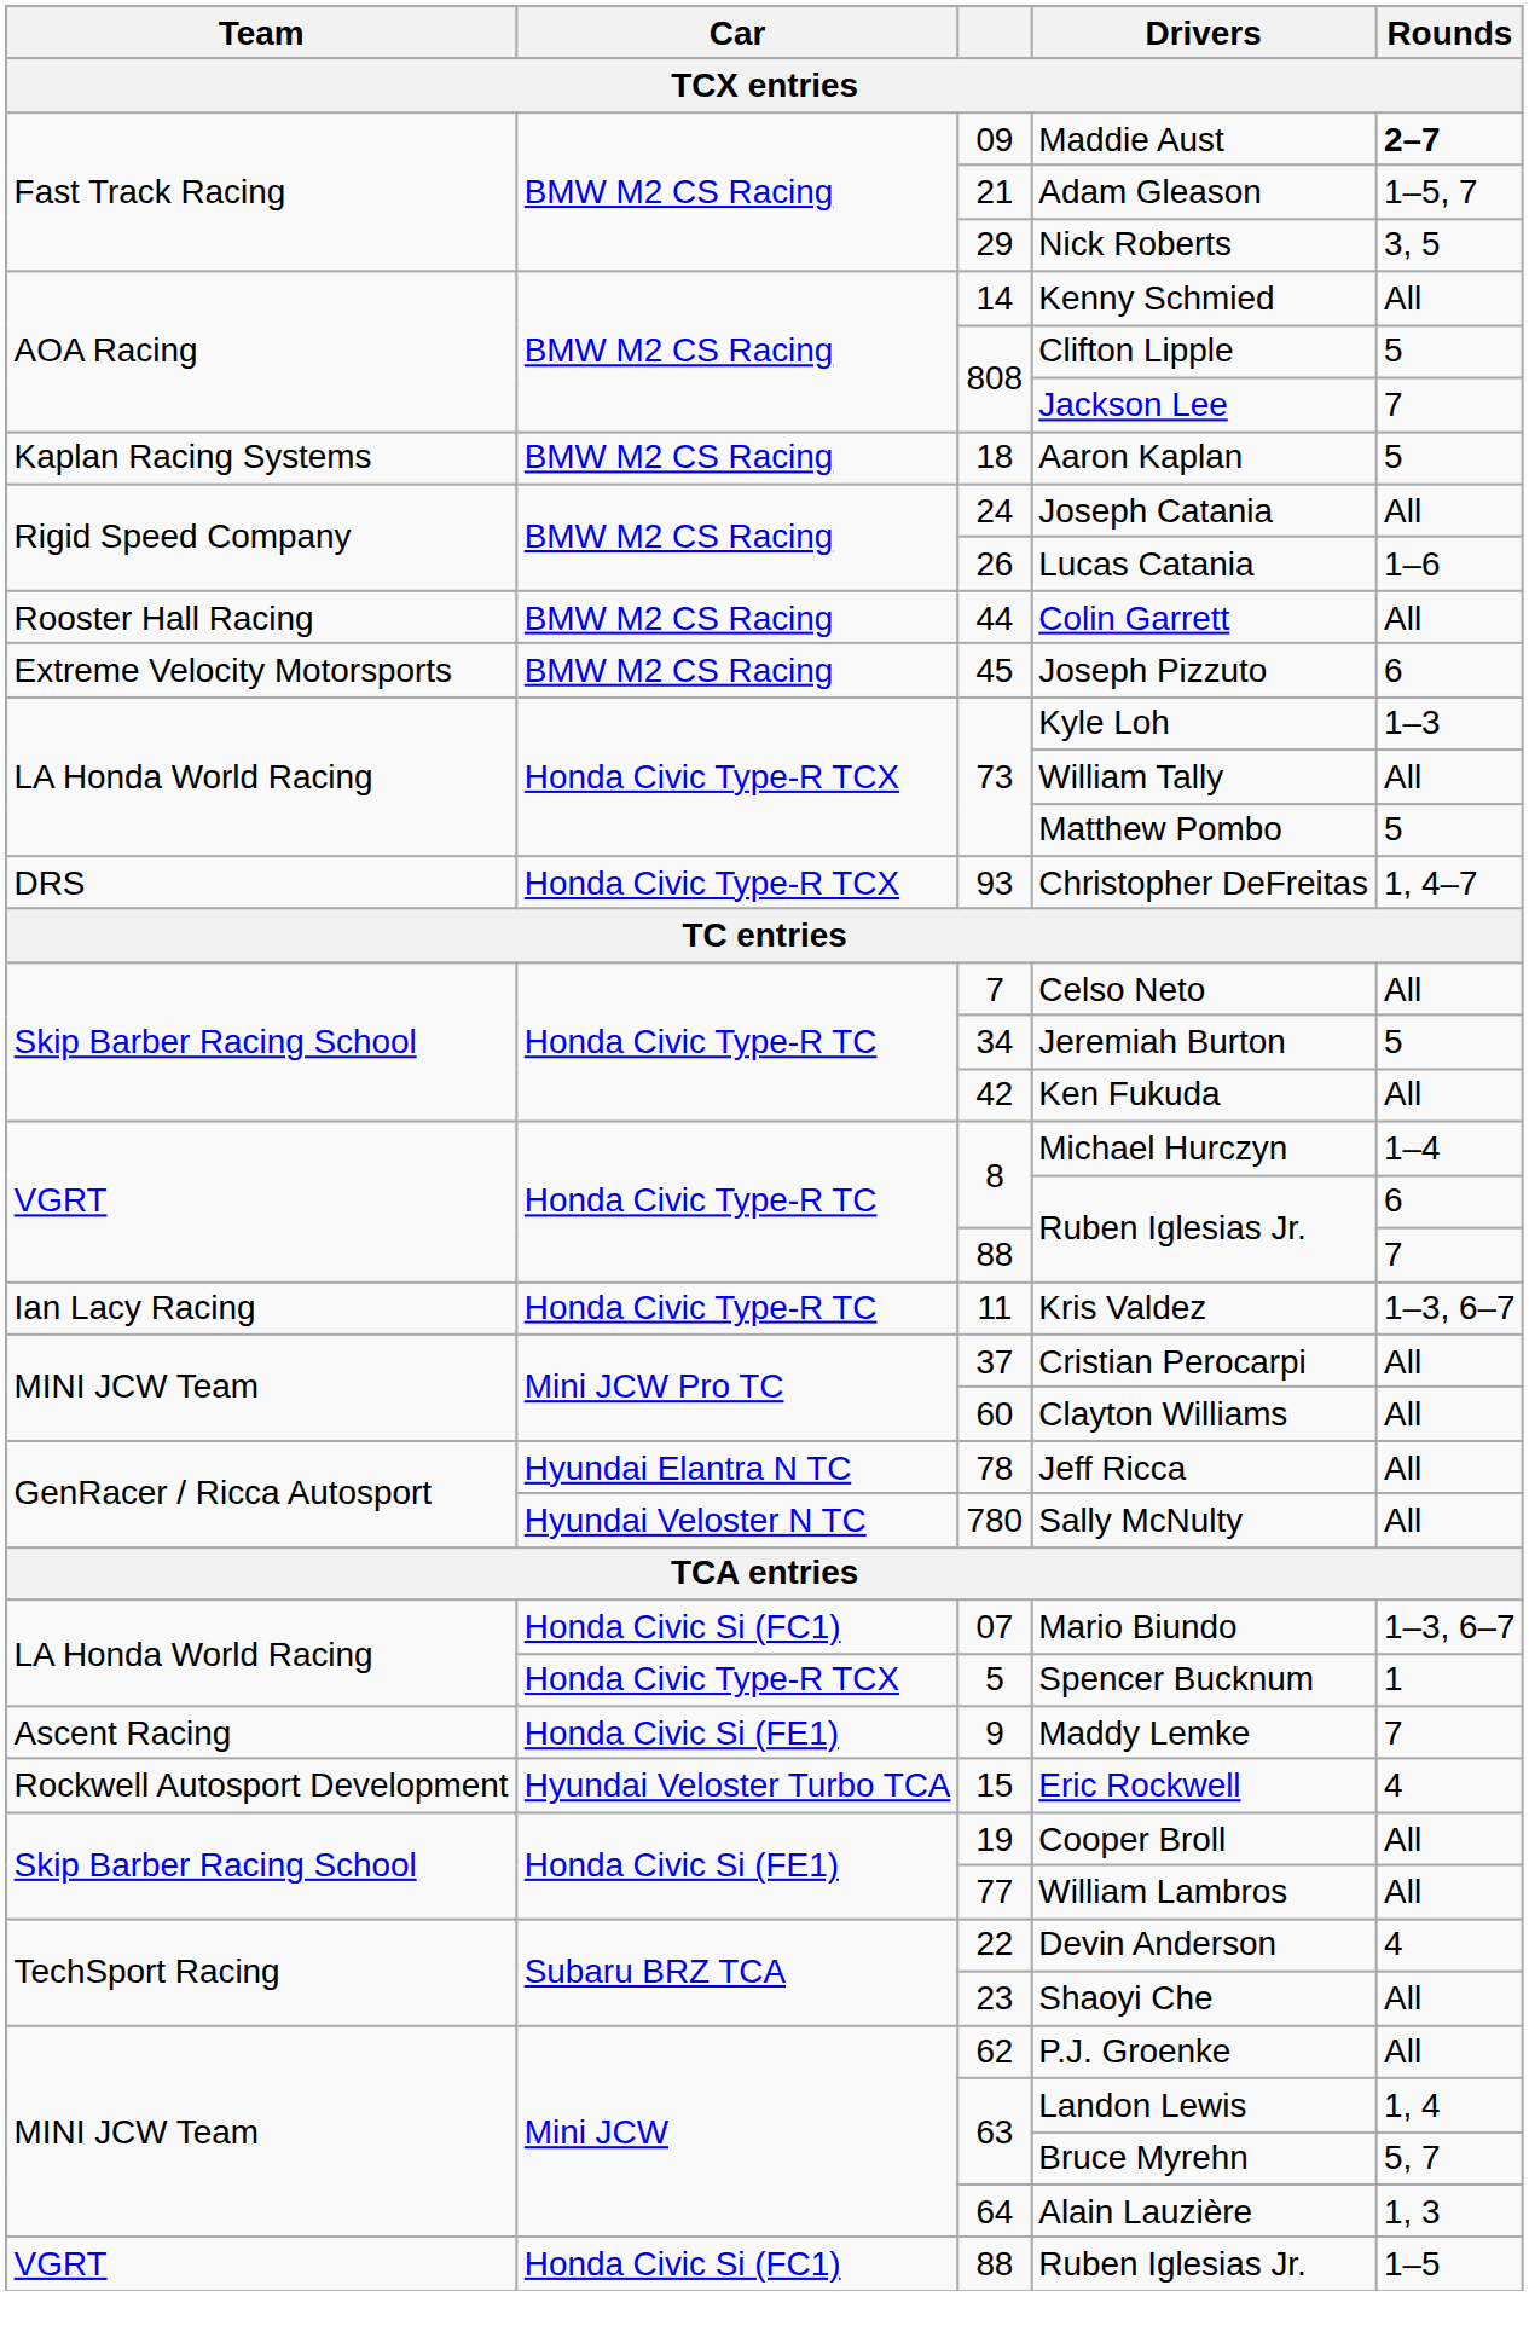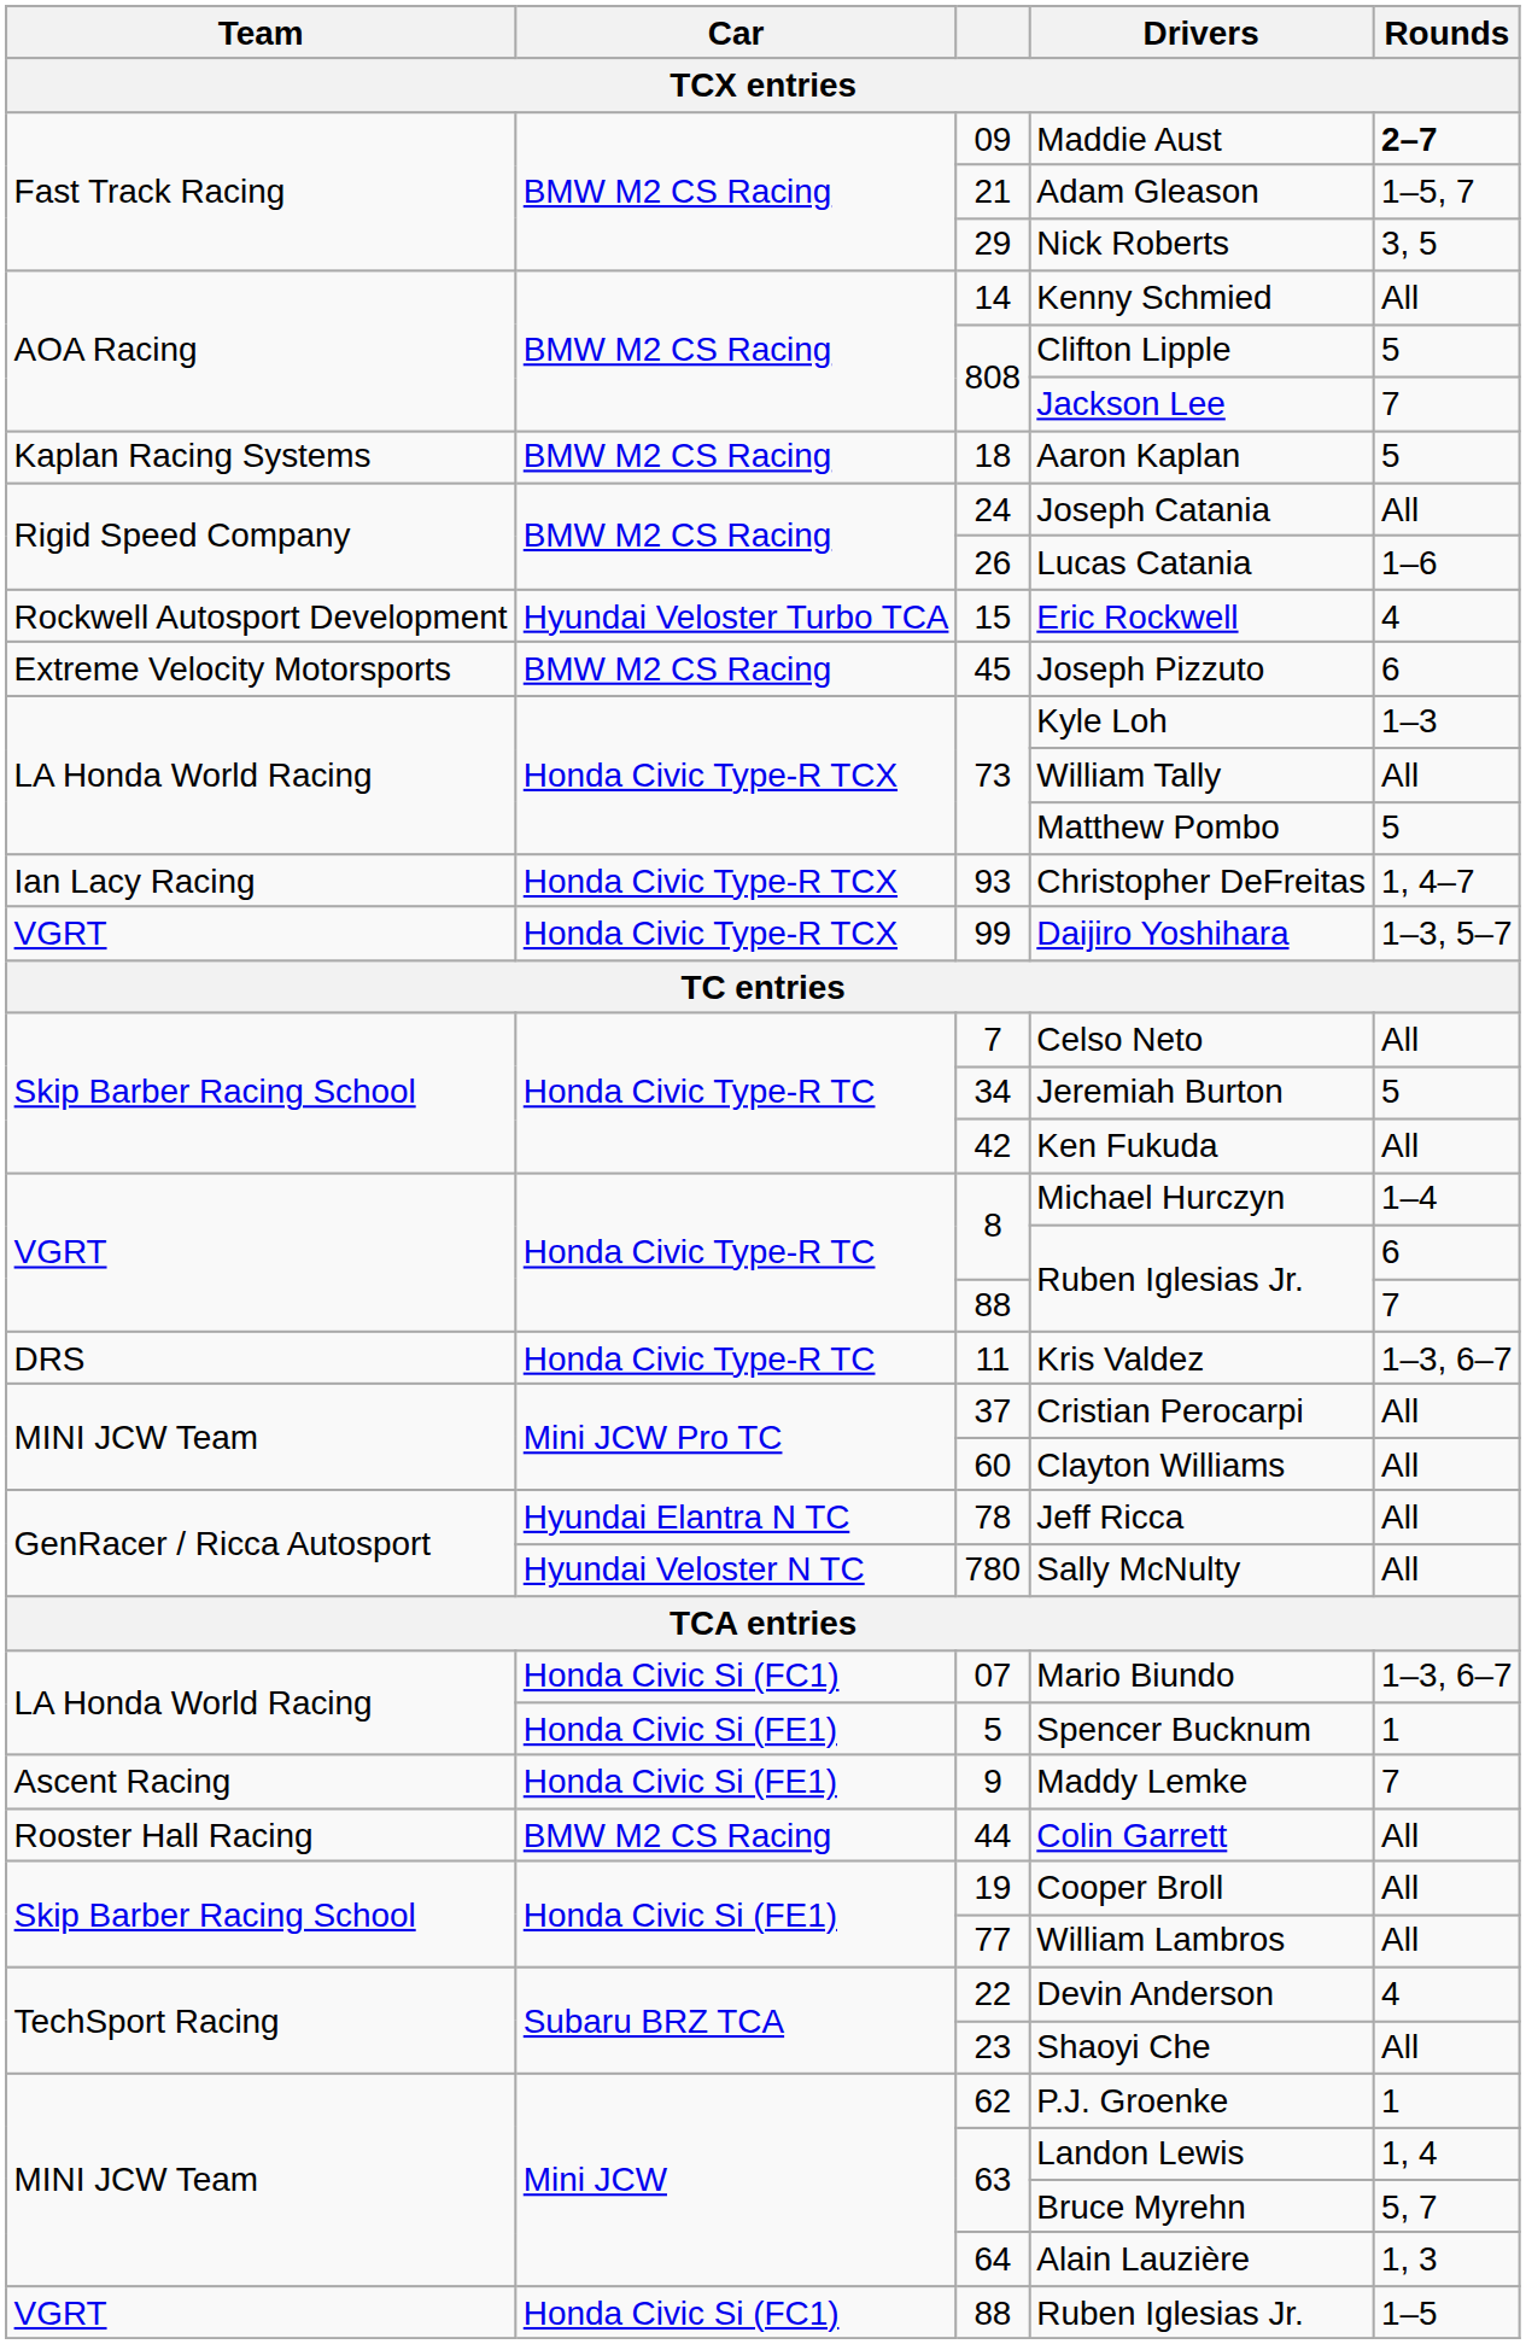 <table class="wikitable" style="font-size:85%;">
 <tr>
 <th>Team</th>
 <th>Car</th>
 <th></th>
 <th>Drivers</th>
 <th>Rounds</th>
 </tr>
 <tr>
 <th colspan="5">TCX entries</th>
 </tr>
 <tr>
 <td rowspan=3> Fast Track Racing</td>
 <td rowspan=3><a href='#'>BMW M2 CS Racing</a></td>
 <td align="center">09</td>
 <td> Maddie Aust</td>
 <td><strong>2–7</strong></td>
 </tr>
 <tr>
 <td align="center">21</td>
 <td> Adam Gleason</td>
 <td>1–5, 7</td>
 </tr>
 <tr>
 <td align="center">29</td>
 <td> Nick Roberts</td>
 <td>3, 5</td>
 </tr>
 <tr>
 <td rowspan="3"> AOA Racing</td>
 <td rowspan="3"><a href='#'>BMW M2 CS Racing</a></td>
 <td align="center">14</td>
 <td> Kenny Schmied</td>
 <td>All</td>
 </tr>
 <tr>
 <td rowspan="2" align="center">808</td>
 <td> Clifton Lipple</td>
 <td>5</td>
 </tr>
 <tr>
 <td> <a href='#'>Jackson Lee</a></td>
 <td>7</td>
 </tr>
 <tr>
 <td> Kaplan Racing Systems</td>
 <td><a href='#'>BMW M2 CS Racing</a></td>
 <td align="center">18</td>
 <td> Aaron Kaplan</td>
 <td>5</td>
 </tr>
 <tr>
 <td rowspan="2"> Rigid Speed Company</td>
 <td rowspan="2"><a href='#'>BMW M2 CS Racing</a></td>
 <td align="center">24</td>
 <td> Joseph Catania</td>
 <td>All</td>
 </tr>
 <tr>
 <td align="center">26</td>
 <td> Lucas Catania</td>
 <td>1–6</td>
 </tr>
 <tr>
-<td> Rooster Hall Racing</td>
-<td><a href='#'>BMW M2 CS Racing</a></td>
-<td align="center">44</td>
-<td> <a href='#'>Colin Garrett</a></td>
-<td>All</td>
+<td> Rockwell Autosport Development</td>
+<td><a href='#'>Hyundai Veloster Turbo TCA</a></td>
+<td align="center">15</td>
+<td> <a href='#'>Eric Rockwell</a></td>
+<td>4</td>
 </tr>
 <tr>
 <td> Extreme Velocity Motorsports</td>
 <td><a href='#'>BMW M2 CS Racing</a></td>
 <td align="center">45</td>
 <td> Joseph Pizzuto</td>
 <td>6</td>
 </tr>
 <tr>
 <td rowspan="3"> LA Honda World Racing</td>
 <td rowspan="3"><a href='#'>Honda Civic Type-R TCX</a></td>
 <td rowspan="3" align="center">73</td>
 <td> Kyle Loh</td>
 <td>1–3</td>
 </tr>
 <tr>
 <td> William Tally</td>
 <td>All</td>
 </tr>
 <tr>
 <td> Matthew Pombo</td>
 <td>5</td>
 </tr>
 <tr>
-<td> DRS</td>
+<td> Ian Lacy Racing</td>
 <td><a href='#'>Honda Civic Type-R TCX</a></td>
 <td align="center">93</td>
 <td> Christopher DeFreitas</td>
 <td>1, 4–7</td>
+</tr>
+<tr>
+<td> <a href='#'>VGRT</a></td>
+<td><a href='#'>Honda Civic Type-R TCX</a></td>
+<td align="center">99</td>
+<td> <a href='#'>Daijiro Yoshihara</a></td>
+<td>1–3, 5–7</td>
 </tr>
 <tr>
 <th colspan="5">TC entries</th>
 </tr>
 <tr>
 <td rowspan="3"> <a href='#'>Skip Barber Racing School</a></td>
 <td rowspan="3"><a href='#'>Honda Civic Type-R TC</a></td>
 <td align="center">7</td>
 <td> Celso Neto</td>
 <td>All</td>
 </tr>
 <tr>
 <td align="center">34</td>
 <td> Jeremiah Burton</td>
 <td>5</td>
 </tr>
 <tr>
 <td align="center">42</td>
 <td> Ken Fukuda</td>
 <td>All</td>
 </tr>
 <tr>
 <td rowspan="3"> <a href='#'>VGRT</a></td>
 <td rowspan="3"><a href='#'>Honda Civic Type-R TC</a></td>
 <td rowspan="2" align="center">8</td>
 <td> Michael Hurczyn</td>
 <td>1–4</td>
 </tr>
 <tr>
 <td rowspan="2"> Ruben Iglesias Jr.</td>
 <td>6</td>
 </tr>
 <tr>
 <td align="center">88</td>
 <td>7</td>
 </tr>
 <tr>
-<td> Ian Lacy Racing</td>
+<td> DRS</td>
 <td><a href='#'>Honda Civic Type-R TC</a></td>
 <td align="center">11</td>
 <td> Kris Valdez</td>
 <td>1–3, 6–7</td>
 </tr>
 <tr>
 <td rowspan="2"> MINI JCW Team</td>
 <td rowspan="2"><a href='#'>Mini JCW Pro TC</a></td>
 <td align="center">37</td>
 <td> Cristian Perocarpi</td>
 <td>All</td>
 </tr>
 <tr>
 <td align="center">60</td>
 <td> Clayton Williams</td>
 <td>All</td>
 </tr>
 <tr>
 <td rowspan="2"> GenRacer / Ricca Autosport</td>
 <td><a href='#'>Hyundai Elantra N TC</a></td>
 <td align="center">78</td>
 <td> Jeff Ricca</td>
 <td>All</td>
 </tr>
 <tr>
 <td><a href='#'>Hyundai Veloster N TC</a></td>
 <td align="center">780</td>
 <td> Sally McNulty</td>
 <td>All</td>
 </tr>
 <tr>
 <th colspan="5">TCA entries</th>
 </tr>
 <tr>
 <td rowspan="2"> LA Honda World Racing</td>
 <td><a href='#'>Honda Civic Si (FC1)</a></td>
 <td align="center">07</td>
 <td> Mario Biundo</td>
 <td>1–3, 6–7</td>
 </tr>
 <tr>
-<td><a href='#'>Honda Civic Type-R TCX</a></td>
+<td><a href='#'>Honda Civic Si (FE1)</a></td>
 <td align="center">5</td>
 <td> Spencer Bucknum</td>
 <td>1</td>
 </tr>
 <tr>
 <td> Ascent Racing</td>
 <td><a href='#'>Honda Civic Si (FE1)</a></td>
 <td align="center">9</td>
 <td> Maddy Lemke</td>
 <td>7</td>
 </tr>
 <tr>
-<td> Rockwell Autosport Development</td>
-<td><a href='#'>Hyundai Veloster Turbo TCA</a></td>
-<td align="center">15</td>
-<td> <a href='#'>Eric Rockwell</a></td>
-<td>4</td>
+<td> Rooster Hall Racing</td>
+<td><a href='#'>BMW M2 CS Racing</a></td>
+<td align="center">44</td>
+<td> <a href='#'>Colin Garrett</a></td>
+<td>All</td>
 </tr>
 <tr>
 <td rowspan="2"> <a href='#'>Skip Barber Racing School</a></td>
 <td rowspan="2"><a href='#'>Honda Civic Si (FE1)</a></td>
 <td align="center">19</td>
 <td> Cooper Broll</td>
 <td>All</td>
 </tr>
 <tr>
 <td align="center">77</td>
 <td> William Lambros</td>
 <td>All</td>
 </tr>
 <tr>
 <td rowspan="2"> TechSport Racing</td>
 <td rowspan="2"><a href='#'>Subaru BRZ TCA</a></td>
 <td align="center">22</td>
 <td> Devin Anderson</td>
 <td>4</td>
 </tr>
 <tr>
 <td align="center">23</td>
 <td> Shaoyi Che</td>
 <td>All</td>
 </tr>
 <tr>
 <td rowspan="4"> MINI JCW Team</td>
 <td rowspan="4"><a href='#'>Mini JCW</a></td>
 <td align="center">62</td>
 <td> P.J. Groenke</td>
-<td>All</td>
+<td>1</td>
 </tr>
 <tr>
 <td rowspan="2" align="center">63</td>
 <td> Landon Lewis</td>
 <td>1, 4</td>
 </tr>
 <tr>
 <td> Bruce Myrehn</td>
 <td>5, 7</td>
 </tr>
 <tr>
 <td align="center">64</td>
 <td> Alain Lauzière</td>
 <td>1, 3</td>
 </tr>
 <tr>
 <td> <a href='#'>VGRT</a></td>
 <td><a href='#'>Honda Civic Si (FC1)</a></td>
 <td align="center">88</td>
 <td> Ruben Iglesias Jr.</td>
 <td>1–5</td>
 </tr>
 </table>
